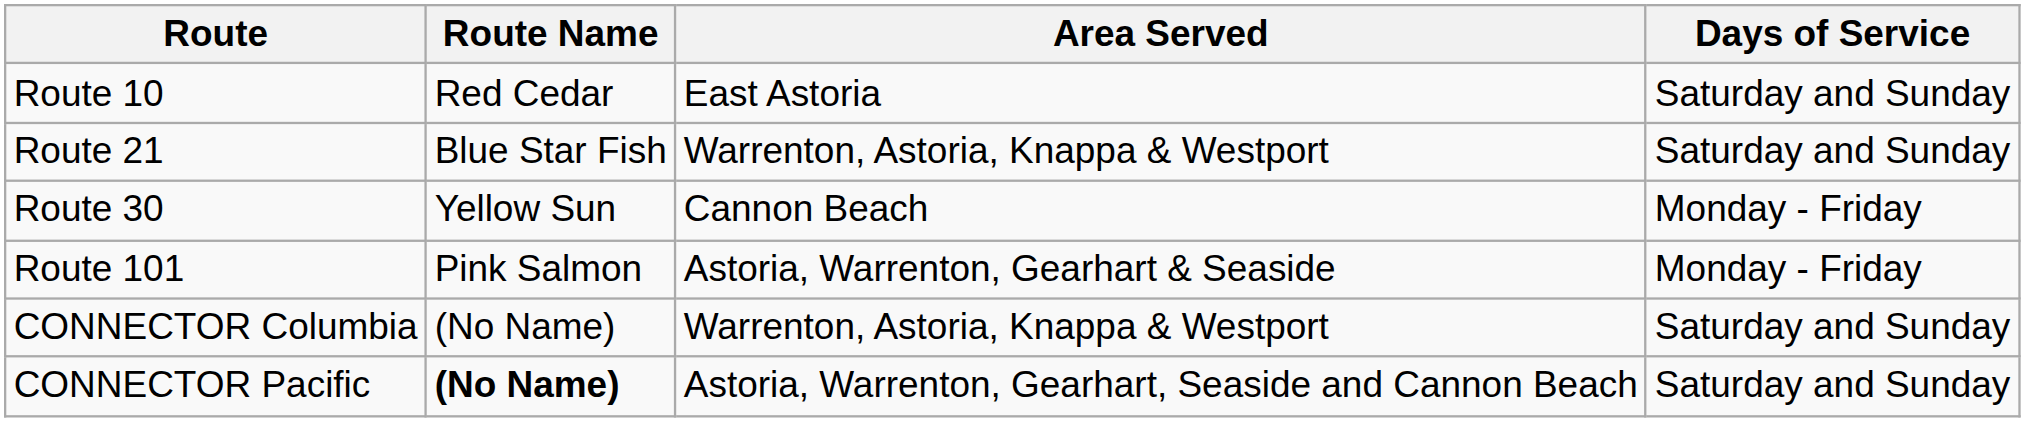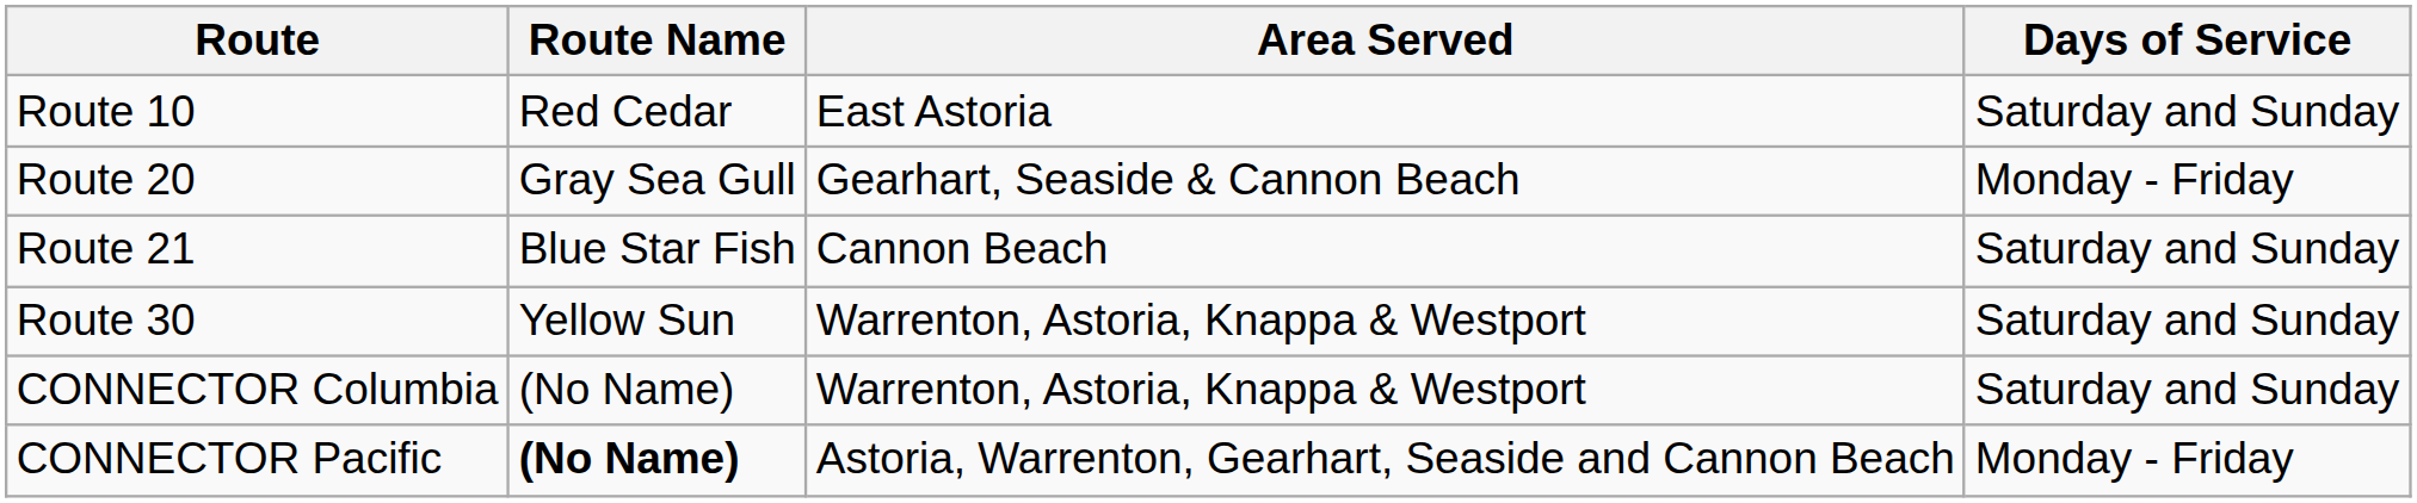 <table class="wikitable">
 <tr>
 <th>Route</th>
 <th>Route Name</th>
 <th>Area Served</th>
 <th>Days of Service</th>
 </tr>
 <tr>
 <td>Route 10</td>
 <td>Red Cedar</td>
 <td>East Astoria</td>
 <td>Saturday and Sunday</td>
 </tr>
 <tr>
+<td>Route 20</td>
+<td>Gray Sea Gull</td>
+<td>Gearhart, Seaside & Cannon Beach</td>
+<td>Monday - Friday</td>
+</tr>
+<tr>
 <td>Route 21</td>
 <td>Blue Star Fish</td>
-<td>Warrenton, Astoria, Knappa & Westport</td>
+<td>Cannon Beach</td>
 <td>Saturday and Sunday</td>
 </tr>
 <tr>
 <td>Route 30</td>
 <td>Yellow Sun</td>
-<td>Cannon Beach</td>
-<td>Monday - Friday</td>
-</tr>
-<tr>
-<td>Route 101</td>
-<td>Pink Salmon</td>
-<td>Astoria, Warrenton, Gearhart & Seaside</td>
-<td>Monday - Friday</td>
+<td>Warrenton, Astoria, Knappa & Westport</td>
+<td>Saturday and Sunday</td>
 </tr>
 <tr>
 <td>CONNECTOR Columbia</td>
 <td>(No Name)</td>
 <td>Warrenton, Astoria, Knappa & Westport</td>
 <td>Saturday and Sunday</td>
 </tr>
 <tr>
 <td>CONNECTOR Pacific</td>
 <td><strong>(No Name)</strong></td>
 <td>Astoria, Warrenton, Gearhart, Seaside and Cannon Beach</td>
-<td>Saturday and Sunday</td>
+<td>Monday - Friday</td>
 </tr>
 </table>
